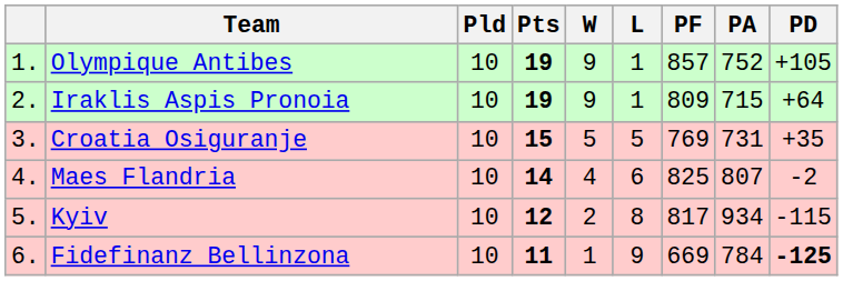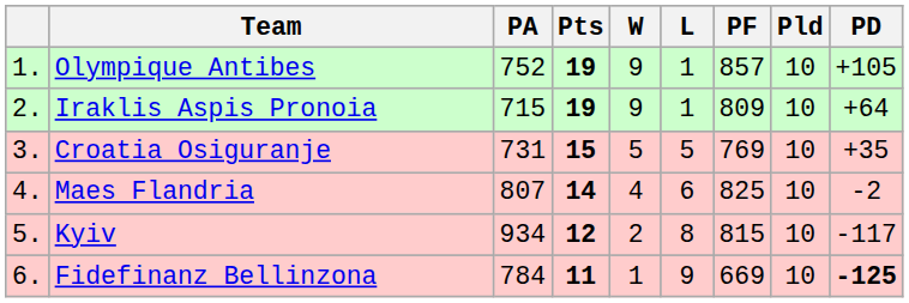 <table class="wikitable" style="text-align:center">
 <tr>
 <th width=15></th>
 <th width=220>Team</th>
-<th width=20>Pld</th>
+<th width=20>PA</th>
 <th width=20>Pts</th>
 <th width=20>W</th>
 <th width=20>L</th>
 <th width=20>PF</th>
-<th width=20>PA</th>
+<th width=20>Pld</th>
 <th width=20>PD</th>
 </tr>
 <tr style="background: #ccffcc;">
 <td>1.</td>
 <td align=left> <a href='#'>Olympique Antibes</a></td>
-<td>10</td>
+<td>752</td>
 <td><strong>19</strong></td>
 <td>9</td>
 <td>1</td>
 <td>857</td>
-<td>752</td>
+<td>10</td>
 <td>+105</td>
 </tr>
 <tr style="background: #ccffcc;">
 <td>2.</td>
 <td align=left> <a href='#'>Iraklis Aspis Pronoia</a></td>
-<td>10</td>
+<td>715</td>
 <td><strong>19</strong></td>
 <td>9</td>
 <td>1</td>
 <td>809</td>
-<td>715</td>
+<td>10</td>
 <td>+64</td>
 </tr>
 <tr style="background: #ffcccc;">
 <td>3.</td>
 <td align=left> <a href='#'>Croatia Osiguranje</a></td>
-<td>10</td>
+<td>731</td>
 <td><strong>15</strong></td>
 <td>5</td>
 <td>5</td>
 <td>769</td>
-<td>731</td>
+<td>10</td>
 <td>+35</td>
 </tr>
 <tr style="background: #ffcccc;">
 <td>4.</td>
 <td align=left> <a href='#'>Maes Flandria</a></td>
-<td>10</td>
+<td>807</td>
 <td><strong>14</strong></td>
 <td>4</td>
 <td>6</td>
 <td>825</td>
-<td>807</td>
+<td>10</td>
 <td>-2</td>
 </tr>
 <tr style="background: #ffcccc;">
 <td>5.</td>
 <td align=left> <a href='#'>Kyiv</a></td>
-<td>10</td>
+<td>934</td>
 <td><strong>12</strong></td>
 <td>2</td>
 <td>8</td>
-<td>817</td>
-<td>934</td>
-<td>-115</td>
+<td>815</td>
+<td>10</td>
+<td>-117</td>
 </tr>
 <tr style="background: #ffcccc;">
 <td>6.</td>
 <td align=left> <a href='#'>Fidefinanz Bellinzona</a></td>
-<td>10</td>
+<td>784</td>
 <td><strong>11</strong></td>
 <td>1</td>
 <td>9</td>
 <td>669</td>
-<td>784</td>
+<td>10</td>
 <td><strong>-125</strong></td>
 </tr>
 </table>
